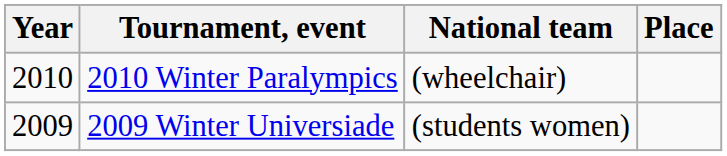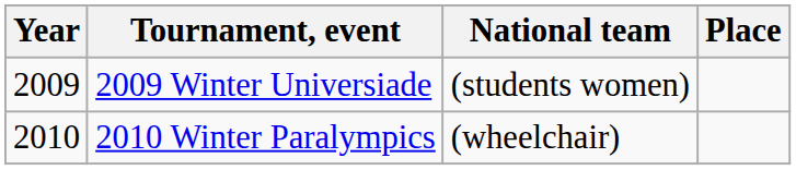 <table class="wikitable">
 <tr>
 <th scope="col">Year</th>
 <th scope="col">Tournament, event</th>
 <th scope="col">National team</th>
 <th scope="col">Place</th>
 </tr>
 <tr>
+<td>2009</td>
+<td><a href='#'>2009 Winter Universiade</a></td>
+<td> (students women)</td>
+<td></td>
+</tr>
+<tr>
 <td>2010</td>
 <td><a href='#'>2010 Winter Paralympics</a></td>
 <td> (wheelchair)</td>
 <td></td>
 </tr>
-<tr>
-<td>2009</td>
-<td><a href='#'>2009 Winter Universiade</a></td>
-<td> (students women)</td>
-<td></td>
-</tr>
 </table>
